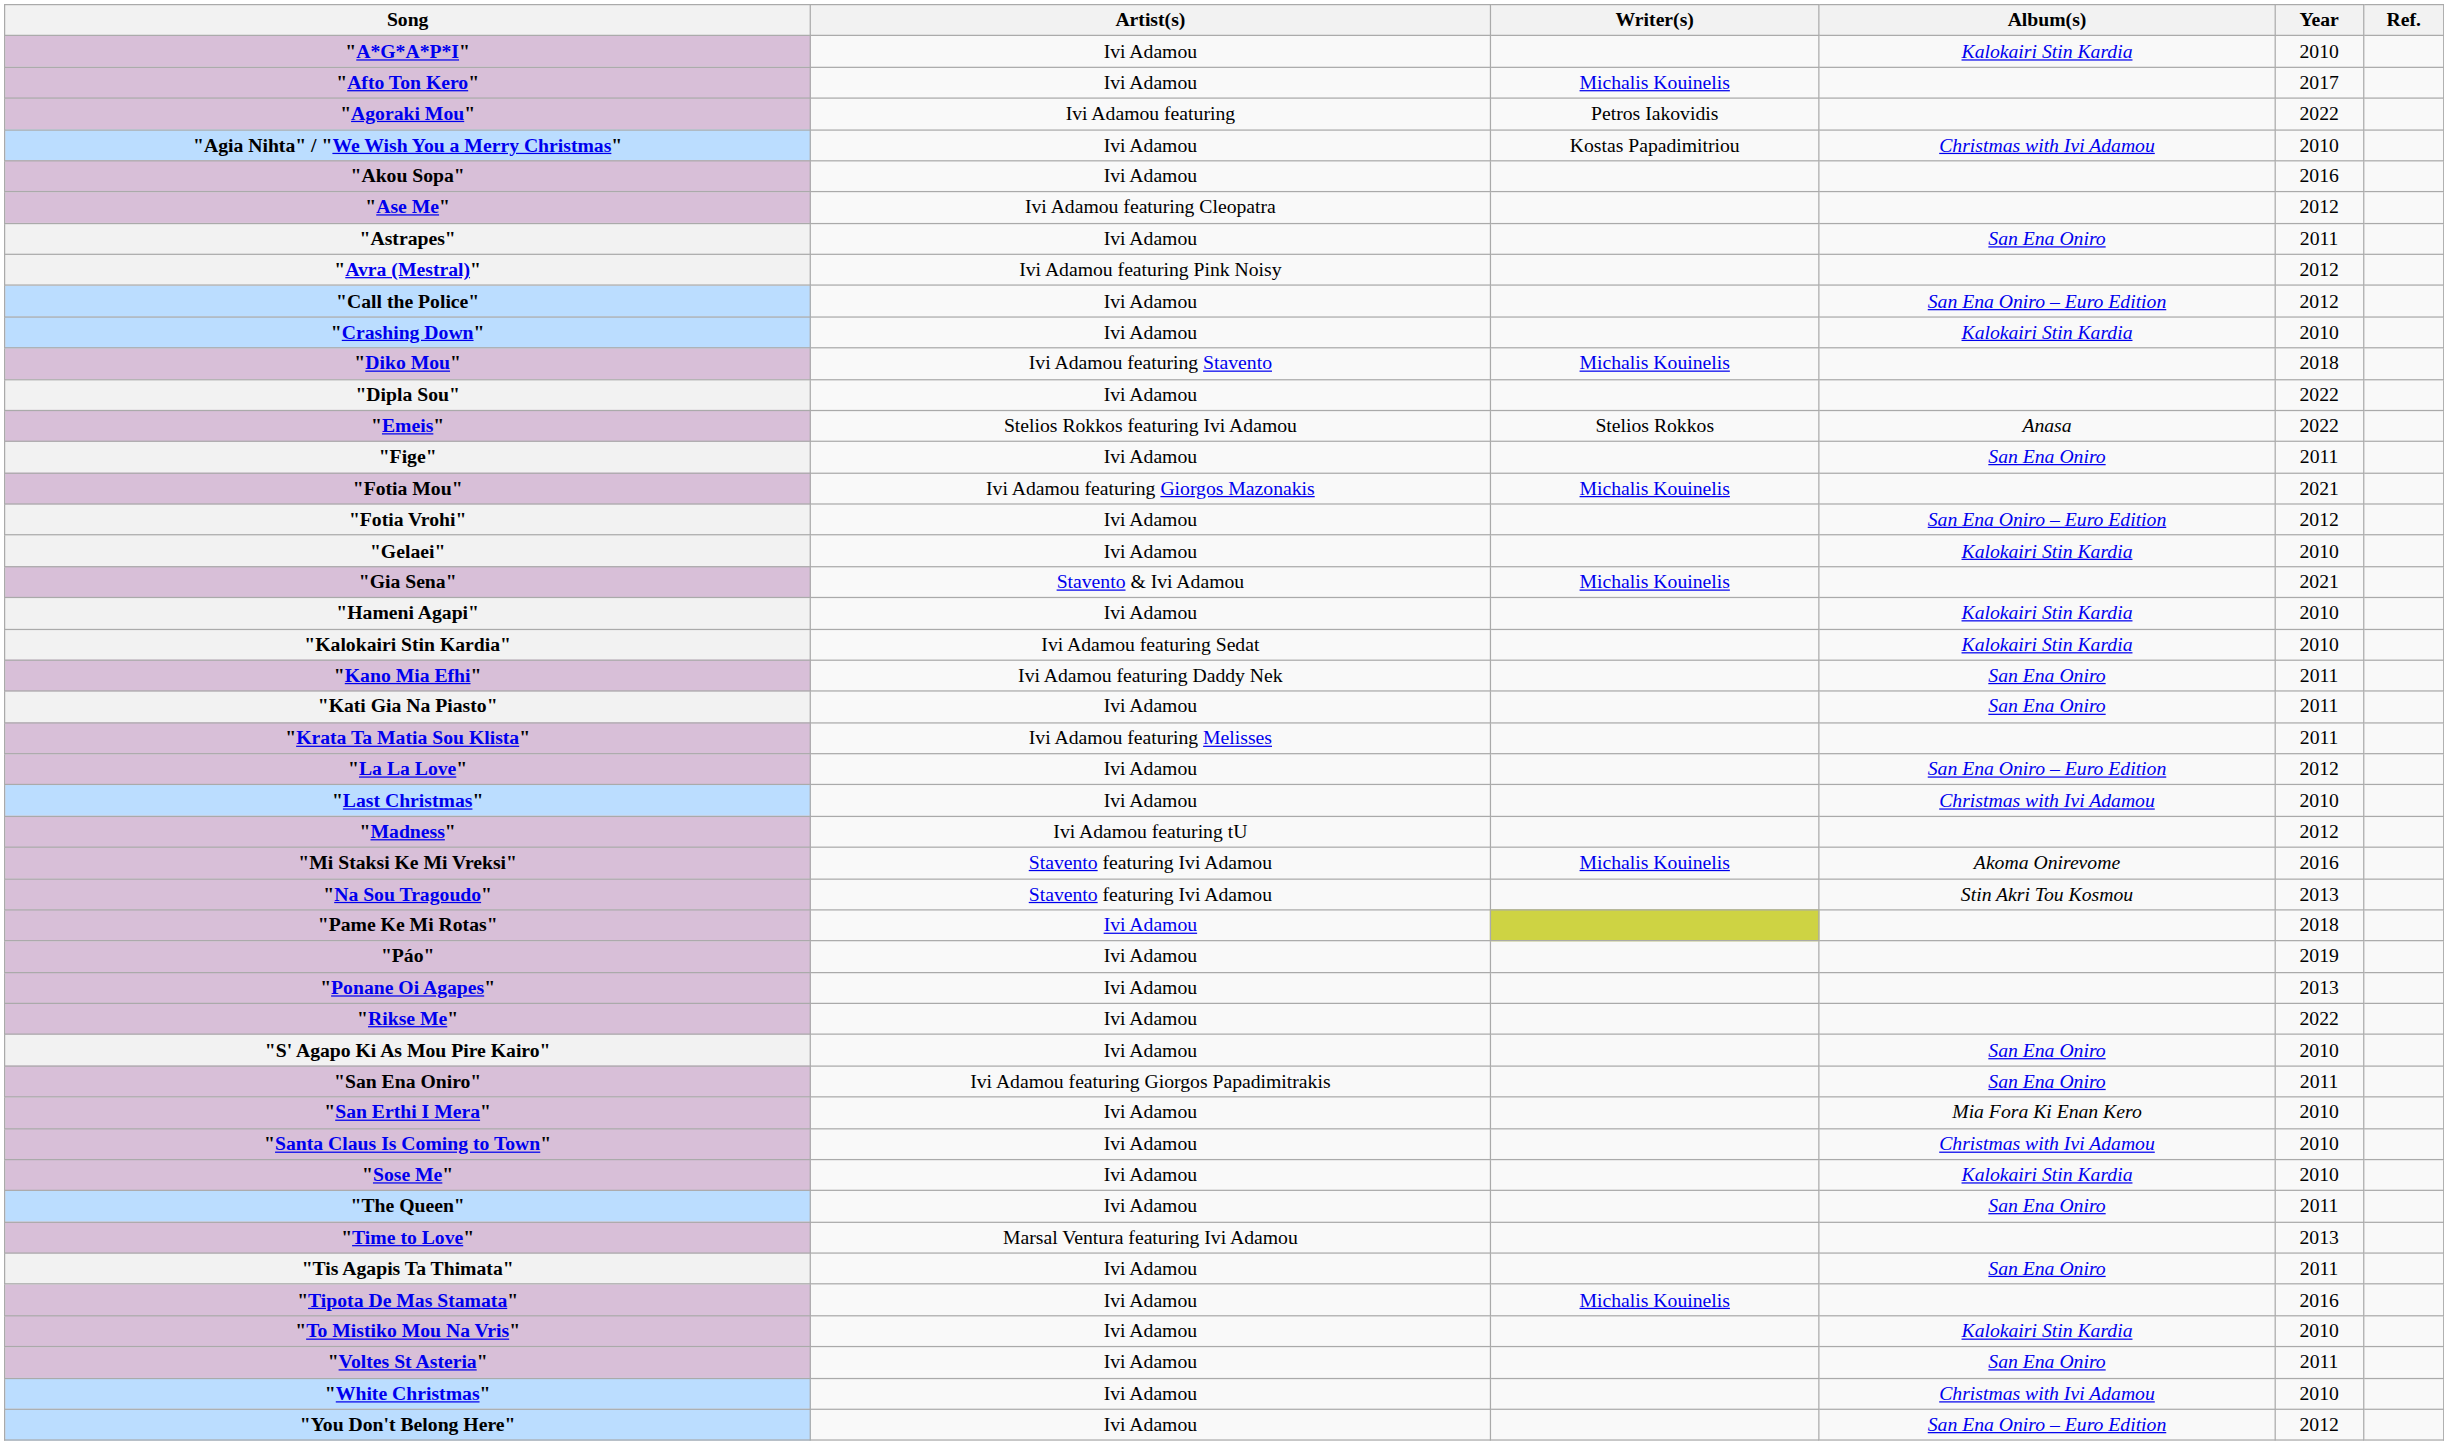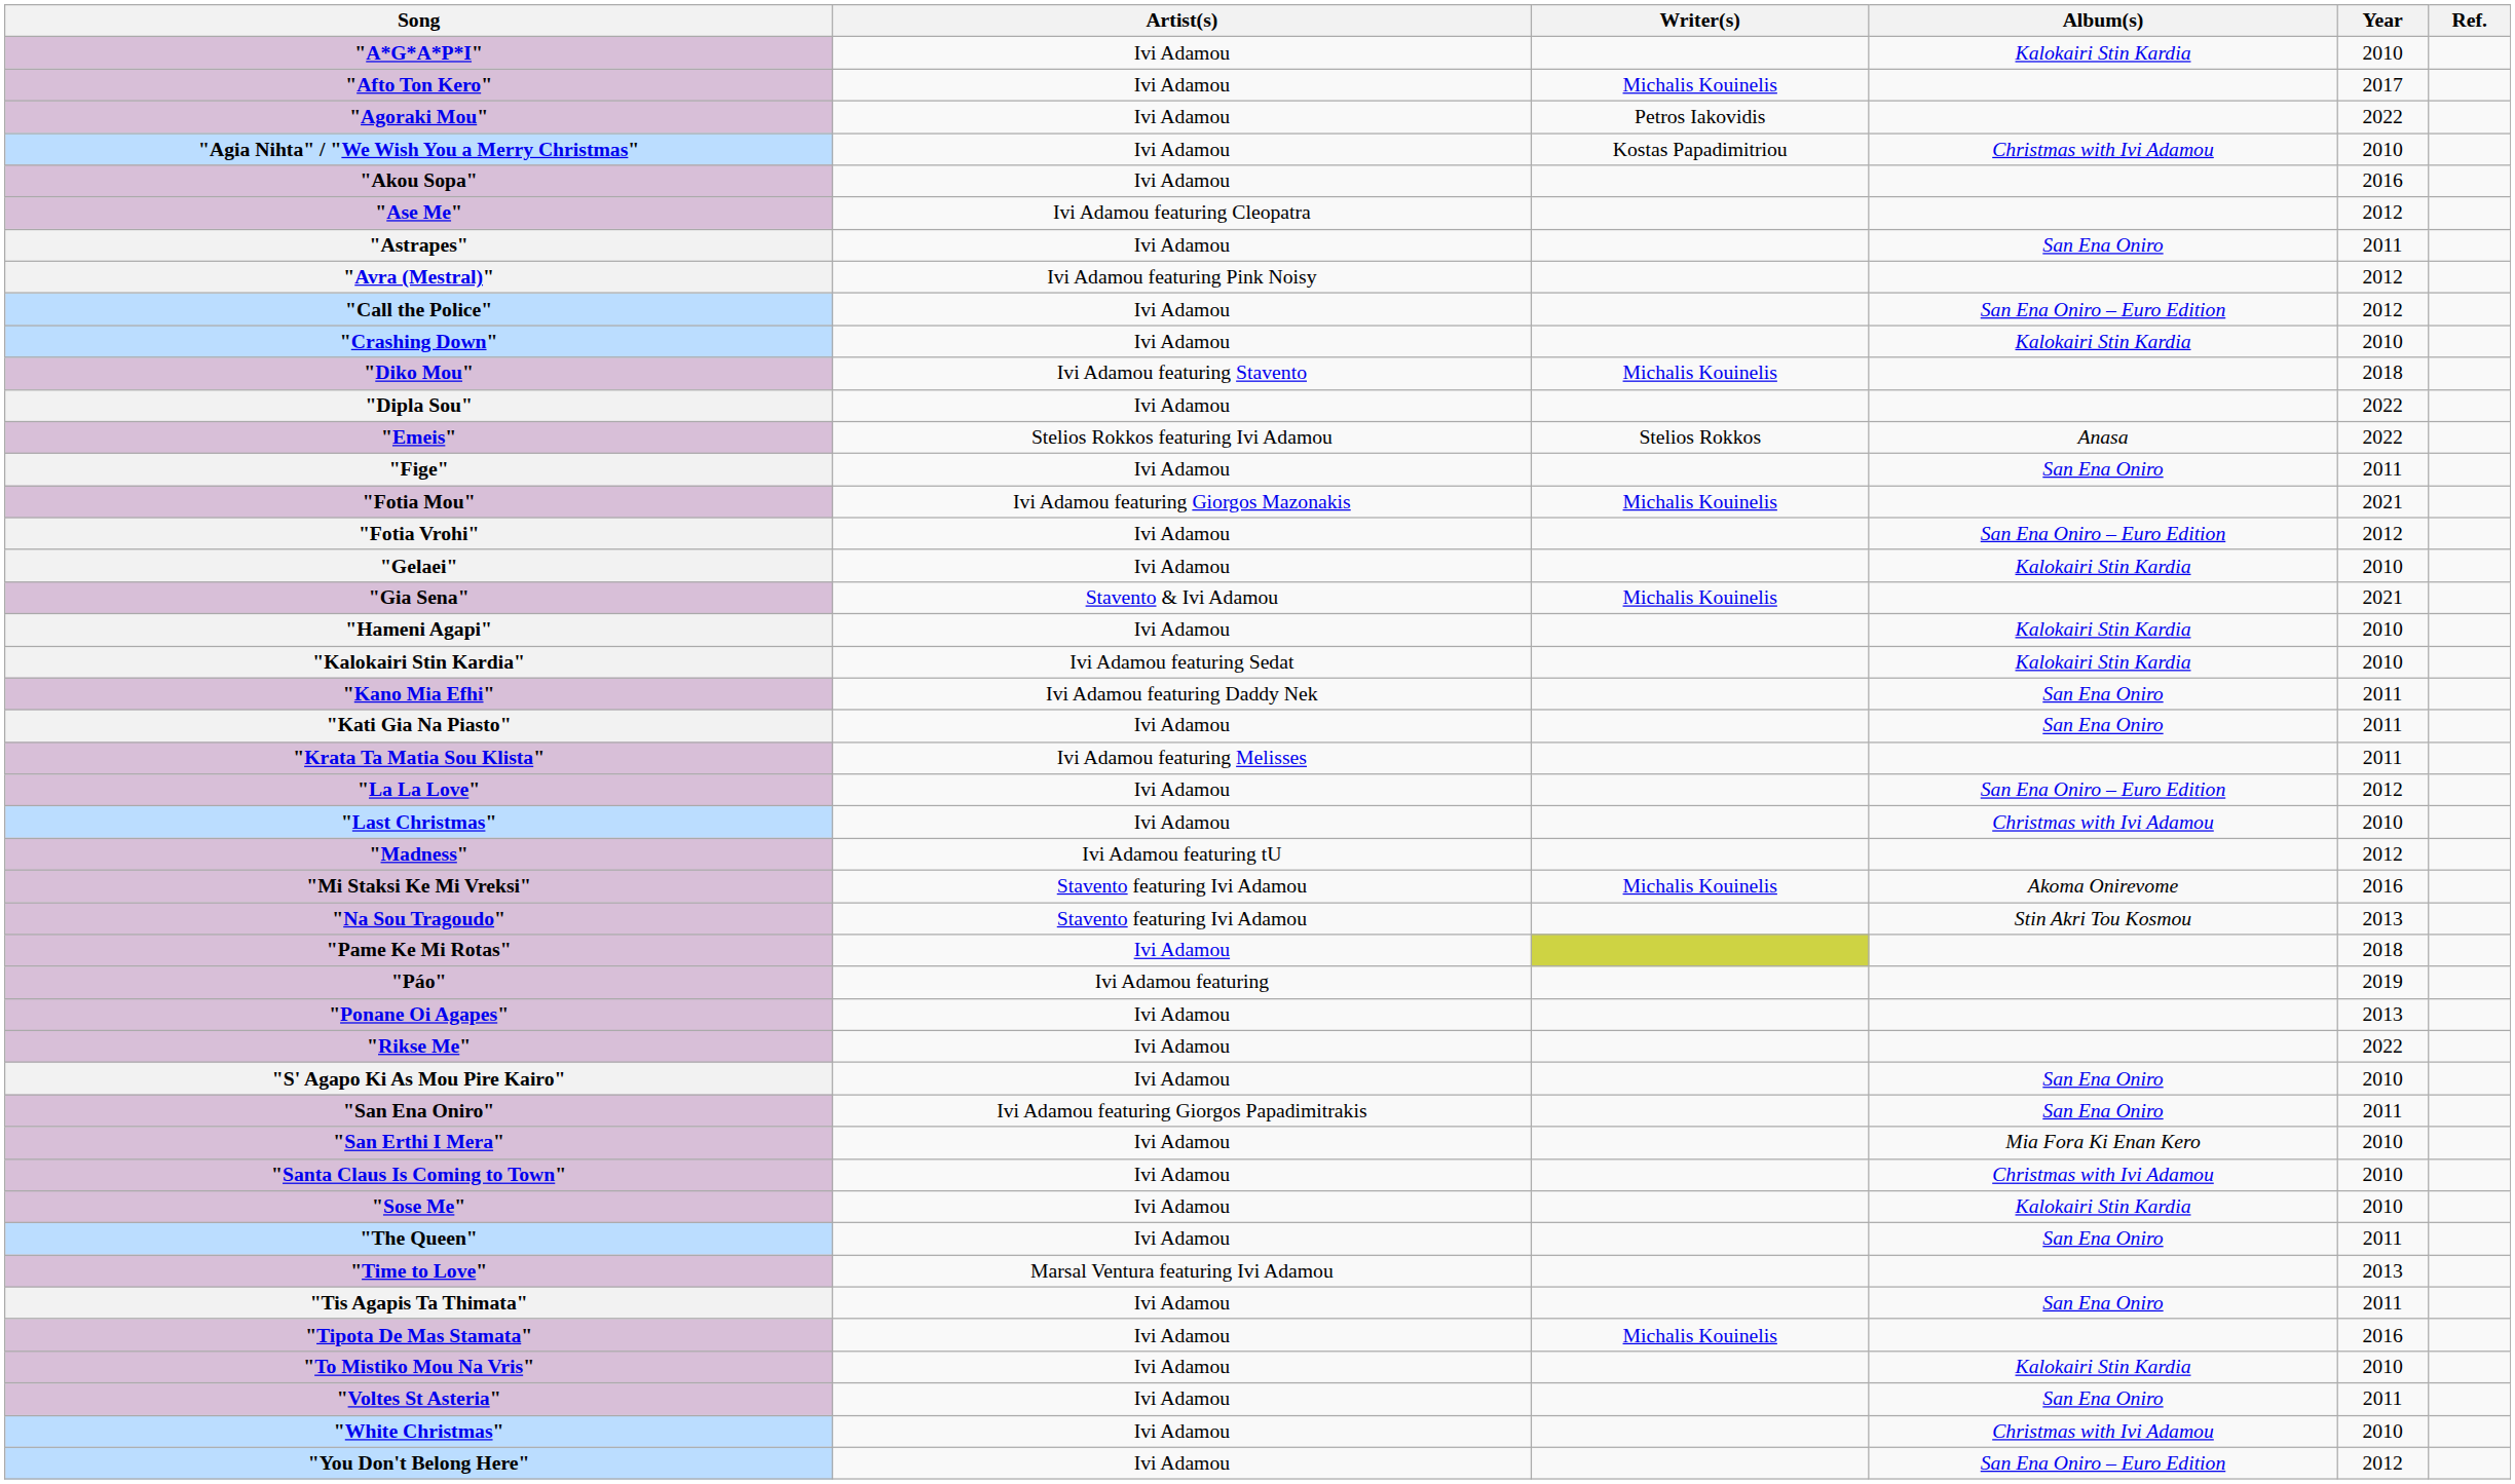 <table class="wikitable sortable plainrowheaders" style="text-align:center; width: 100%">
 <tr>
 <th scope="col">Song</th>
 <th scope="col">Artist(s)</th>
 <th scope="col" class="unsortable">Writer(s)</th>
 <th scope="col">Album(s)</th>
 <th scope="col">Year</th>
 <th scope="col" class="unsortable">Ref.</th>
 </tr>
 <tr>
 <th scope="row" style="background-color:#D8BFD8"><span>"<a href='#'>A*G*A*P*I</a>" </span></th>
 <td>Ivi Adamou</td>
 <td></td>
 <td><em><a href='#'>Kalokairi Stin Kardia</a></em></td>
 <td>2010</td>
 <td></td>
 </tr>
 <tr>
 <th scope="row" style="background-color:#D8BFD8">"<a href='#'>Afto Ton Kero</a>" </th>
 <td>Ivi Adamou</td>
 <td><a href='#'>Michalis Kouinelis</a></td>
 <td></td>
 <td>2017</td>
 <td></td>
 </tr>
 <tr>
 <th scope="row" style="background-color:#D8BFD8">"<a href='#'>Agoraki Mou</a>" </th>
-<td>Ivi Adamou featuring </td>
+<td>Ivi Adamou</td>
 <td>Petros Iakovidis</td>
 <td></td>
 <td>2022</td>
 <td></td>
 </tr>
 <tr>
 <th scope="row" style="background-color:#bbddff">"Agia Nihta" / "<a href='#'>We Wish You a Merry Christmas</a>" </th>
 <td>Ivi Adamou</td>
 <td>Kostas Papadimitriou</td>
 <td><em><a href='#'>Christmas with Ivi Adamou</a></em></td>
 <td>2010</td>
 <td></td>
 </tr>
 <tr>
 <th scope="row" style="background-color:#D8BFD8">"Akou Sopa" </th>
 <td>Ivi Adamou</td>
 <td></td>
 <td></td>
 <td>2016</td>
 <td></td>
 </tr>
 <tr>
 <th scope="row" style="background-color:#D8BFD8">"<a href='#'>Ase Me</a>" </th>
 <td>Ivi Adamou featuring Cleopatra</td>
 <td></td>
 <td></td>
 <td>2012</td>
 <td></td>
 </tr>
 <tr>
 <th scope="row">"Astrapes"</th>
 <td>Ivi Adamou</td>
 <td></td>
 <td><em><a href='#'>San Ena Oniro</a></em></td>
 <td>2011</td>
 <td></td>
 </tr>
 <tr>
 <th scope="row">"<a href='#'>Avra (Mestral)</a>"</th>
 <td>Ivi Adamou featuring Pink Noisy</td>
 <td></td>
 <td></td>
 <td>2012</td>
 <td></td>
 </tr>
 <tr>
 <th scope="row" style="background-color:#bbddff"><span>"Call the Police" </span></th>
 <td>Ivi Adamou</td>
 <td></td>
 <td><em><a href='#'>San Ena Oniro – Euro Edition</a></em></td>
 <td>2012</td>
 <td></td>
 </tr>
 <tr>
 <th scope="row" style="background-color:#bbddff">"<a href='#'>Crashing Down</a>" </th>
 <td>Ivi Adamou</td>
 <td></td>
 <td><em><a href='#'>Kalokairi Stin Kardia</a></em></td>
 <td>2010</td>
 <td></td>
 </tr>
 <tr>
 <th scope="row" style="background-color:#D8BFD8"><span>"<a href='#'>Diko Mou</a>" </span></th>
 <td>Ivi Adamou featuring <a href='#'>Stavento</a></td>
 <td><a href='#'>Michalis Kouinelis</a></td>
 <td></td>
 <td>2018</td>
 <td></td>
 </tr>
 <tr>
 <th scope="row">"Dipla Sou"</th>
 <td>Ivi Adamou</td>
 <td></td>
 <td></td>
 <td>2022</td>
 <td></td>
 </tr>
 <tr>
 <th scope="row" style="background-color:#D8BFD8"><span>"<a href='#'>Emeis</a>" </span></th>
 <td>Stelios Rokkos featuring Ivi Adamou</td>
 <td>Stelios Rokkos</td>
 <td><em>Anasa</em></td>
 <td>2022</td>
 <td></td>
 </tr>
 <tr>
 <th scope="row"><span>"Fige"</span></th>
 <td>Ivi Adamou</td>
 <td></td>
 <td><em><a href='#'>San Ena Oniro</a></em></td>
 <td>2011</td>
 <td></td>
 </tr>
 <tr>
 <th scope="row" style="background-color:#D8BFD8">"Fotia Mou" </th>
 <td>Ivi Adamou featuring <a href='#'>Giorgos Mazonakis</a></td>
 <td><a href='#'>Michalis Kouinelis</a></td>
 <td></td>
 <td>2021</td>
 <td></td>
 </tr>
 <tr>
 <th scope="row">"Fotia Vrohi"</th>
 <td>Ivi Adamou</td>
 <td></td>
 <td><em><a href='#'>San Ena Oniro – Euro Edition</a></em></td>
 <td>2012</td>
 <td></td>
 </tr>
 <tr>
 <th scope="row"><span>"Gelaei"</span></th>
 <td>Ivi Adamou</td>
 <td></td>
 <td><em><a href='#'>Kalokairi Stin Kardia</a></em></td>
 <td>2010</td>
 <td></td>
 </tr>
 <tr>
 <th scope="row" style="background-color:#D8BFD8">"Gia Sena" </th>
 <td><a href='#'>Stavento</a> & Ivi Adamou</td>
 <td><a href='#'>Michalis Kouinelis</a></td>
 <td></td>
 <td>2021</td>
 <td></td>
 </tr>
 <tr>
 <th scope="row"><span>"Hameni Agapi"</span></th>
 <td>Ivi Adamou</td>
 <td></td>
 <td><em><a href='#'>Kalokairi Stin Kardia</a></em></td>
 <td>2010</td>
 <td></td>
 </tr>
 <tr>
 <th scope="row"><span>"Kalokairi Stin Kardia"</span></th>
 <td>Ivi Adamou featuring Sedat</td>
 <td></td>
 <td><em><a href='#'>Kalokairi Stin Kardia</a></em></td>
 <td>2010</td>
 <td></td>
 </tr>
 <tr>
 <th scope="row" style="background-color:#D8BFD8">"<a href='#'>Kano Mia Efhi</a>" </th>
 <td>Ivi Adamou featuring Daddy Nek</td>
 <td></td>
 <td><em><a href='#'>San Ena Oniro</a></em></td>
 <td>2011</td>
 <td></td>
 </tr>
 <tr>
 <th scope="row">"Kati Gia Na Piasto"</th>
 <td>Ivi Adamou</td>
 <td></td>
 <td><em><a href='#'>San Ena Oniro</a></em></td>
 <td>2011</td>
 <td></td>
 </tr>
 <tr>
 <th scope="row" style="background-color:#D8BFD8">"<a href='#'>Krata Ta Matia Sou Klista</a>" </th>
 <td>Ivi Adamou featuring <a href='#'>Melisses</a></td>
 <td></td>
 <td></td>
 <td>2011</td>
 <td></td>
 </tr>
 <tr>
 <th scope="row" style="background-color:#D8BFD8"><span>"<a href='#'>La La Love</a>" </span></th>
 <td>Ivi Adamou</td>
 <td></td>
 <td><em><a href='#'>San Ena Oniro – Euro Edition</a></em></td>
 <td>2012</td>
 <td></td>
 </tr>
 <tr>
 <th scope="row" style="background-color:#bbddff">"<a href='#'>Last Christmas</a>" </th>
 <td>Ivi Adamou</td>
 <td></td>
 <td><em><a href='#'>Christmas with Ivi Adamou</a></em></td>
 <td>2010</td>
 <td></td>
 </tr>
 <tr>
 <th scope="row" style="background-color:#D8BFD8"><span>"<a href='#'>Madness</a>" </span></th>
 <td>Ivi Adamou featuring tU</td>
 <td></td>
 <td></td>
 <td>2012</td>
 <td></td>
 </tr>
 <tr>
 <th scope="row" style="background-color:#D8BFD8">"Mi Staksi Ke Mi Vreksi" </th>
 <td><a href='#'>Stavento</a> featuring Ivi Adamou</td>
 <td><a href='#'>Michalis Kouinelis</a></td>
 <td><em>Akoma Onirevome</em></td>
 <td>2016</td>
 <td></td>
 </tr>
 <tr>
 <th scope="row" style="background-color:#D8BFD8"><span>"<a href='#'>Na Sou Tragoudo</a>" </span></th>
 <td><a href='#'>Stavento</a> featuring Ivi Adamou</td>
 <td></td>
 <td><em>Stin Akri Tou Kosmou</em></td>
 <td>2013</td>
 <td></td>
 </tr>
 <tr>
 <th scope="row" style="background-color:#D8BFD8"><span>"Pame Ke Mi Rotas"</span> </th>
 <td><a href='#'>Ivi Adamou</a></td>
 <td style="background-color:#ced343"></td>
 <td></td>
 <td>2018</td>
 <td></td>
 </tr>
 <tr>
 <th scope="row" style="background-color:#D8BFD8">"Páo" </th>
-<td>Ivi Adamou</td>
+<td>Ivi Adamou featuring </td>
 <td></td>
 <td></td>
 <td>2019</td>
 <td></td>
 </tr>
 <tr>
 <th scope="row" style="background-color:#D8BFD8">"<a href='#'>Ponane Oi Agapes</a>" </th>
 <td>Ivi Adamou</td>
 <td></td>
 <td></td>
 <td>2013</td>
 <td></td>
 </tr>
 <tr>
 <th scope="row" style="background-color:#D8BFD8"><span>"<a href='#'>Rikse Me</a>" </span></th>
 <td>Ivi Adamou</td>
 <td></td>
 <td></td>
 <td>2022</td>
 <td></td>
 </tr>
 <tr>
 <th scope="row"><span>"S' Agapo Ki As Mou Pire Kairo"</span></th>
 <td>Ivi Adamou</td>
 <td></td>
 <td><em><a href='#'>San Ena Oniro</a></em></td>
 <td>2010</td>
 <td></td>
 </tr>
 <tr>
 <th scope="row" style="background-color:#D8BFD8">"San Ena Oniro" </th>
 <td>Ivi Adamou featuring Giorgos Papadimitrakis</td>
 <td></td>
 <td><em><a href='#'>San Ena Oniro</a></em></td>
 <td>2011</td>
 <td></td>
 </tr>
 <tr>
 <th scope="row" style="background-color:#D8BFD8">"<a href='#'>San Erthi I Mera</a>" </th>
 <td>Ivi Adamou</td>
 <td></td>
 <td><em>Mia Fora Ki Enan Kero</em></td>
 <td>2010</td>
 <td></td>
 </tr>
 <tr>
 <th scope="row" style="background-color:#D8BFD8">"<a href='#'>Santa Claus Is Coming to Town</a>" </th>
 <td>Ivi Adamou</td>
 <td></td>
 <td><em><a href='#'>Christmas with Ivi Adamou</a></em></td>
 <td>2010</td>
 <td></td>
 </tr>
 <tr>
 <th scope="row" style="background-color:#D8BFD8">"<a href='#'>Sose Me</a>" </th>
 <td>Ivi Adamou</td>
 <td></td>
 <td><em><a href='#'>Kalokairi Stin Kardia</a></em></td>
 <td>2010</td>
 <td></td>
 </tr>
 <tr>
 <th scope="row" style="background-color:#bbddff"><span>"The Queen" </span></th>
 <td>Ivi Adamou</td>
 <td></td>
 <td><em><a href='#'>San Ena Oniro</a></em></td>
 <td>2011</td>
 <td></td>
 </tr>
 <tr>
 <th scope="row" style="background-color:#D8BFD8">"<a href='#'>Time to Love</a>" </th>
 <td>Marsal Ventura featuring Ivi Adamou</td>
 <td></td>
 <td></td>
 <td>2013</td>
 <td></td>
 </tr>
 <tr>
 <th scope="row">"Tis Agapis Ta Thimata"</th>
 <td>Ivi Adamou</td>
 <td></td>
 <td><em><a href='#'>San Ena Oniro</a></em></td>
 <td>2011</td>
 <td></td>
 </tr>
 <tr>
 <th scope="row" style="background-color:#D8BFD8">"<a href='#'>Tipota De Mas Stamata</a>" </th>
 <td>Ivi Adamou</td>
 <td><a href='#'>Michalis Kouinelis</a></td>
 <td></td>
 <td>2016</td>
 <td></td>
 </tr>
 <tr>
 <th scope="row" style="background-color:#D8BFD8">"<a href='#'>To Mistiko Mou Na Vris</a>" </th>
 <td>Ivi Adamou</td>
 <td></td>
 <td><em><a href='#'>Kalokairi Stin Kardia</a></em></td>
 <td>2010</td>
 <td></td>
 </tr>
 <tr>
 <th scope="row" style="background-color:#D8BFD8"><span>"<a href='#'>Voltes St Asteria</a>" </span></th>
 <td>Ivi Adamou</td>
 <td></td>
 <td><em><a href='#'>San Ena Oniro</a></em></td>
 <td>2011</td>
 <td></td>
 </tr>
 <tr>
 <th scope="row" style="background-color:#bbddff"><span>"<a href='#'>White Christmas</a>" </span></th>
 <td>Ivi Adamou</td>
 <td></td>
 <td><em><a href='#'>Christmas with Ivi Adamou</a></em></td>
 <td>2010</td>
 <td></td>
 </tr>
 <tr>
 <th scope="row" style="background-color:#bbddff"><span>"You Don't Belong Here" </span></th>
 <td>Ivi Adamou</td>
 <td></td>
 <td><em><a href='#'>San Ena Oniro – Euro Edition</a></em></td>
 <td>2012</td>
 <td></td>
 </tr>
 </table>
